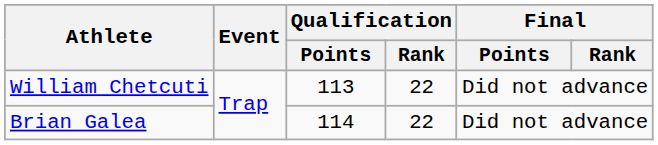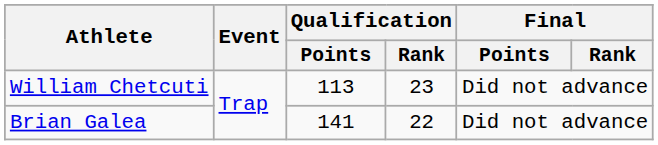 <table class="wikitable" style="font-size:90%">
 <tr>
 <th rowspan="2">Athlete</th>
 <th rowspan="2">Event</th>
 <th colspan=2>Qualification</th>
 <th colspan=2>Final</th>
 </tr>
 <tr style="font-size:95%">
 <th>Points</th>
 <th>Rank</th>
 <th>Points</th>
 <th>Rank</th>
 </tr>
 <tr align="center">
 <td align="left"><a href='#'>William Chetcuti</a></td>
 <td rowspan="2" align="left"><a href='#'>Trap</a></td>
 <td>113</td>
-<td>22</td>
+<td>23</td>
 <td colspan="2">Did not advance</td>
 </tr>
 <tr align="center">
 <td align="left"><a href='#'>Brian Galea</a></td>
-<td>114</td>
+<td>141</td>
 <td>22</td>
 <td colspan="2">Did not advance</td>
 </tr>
 </table>
